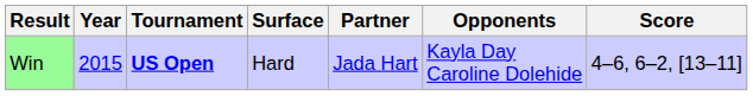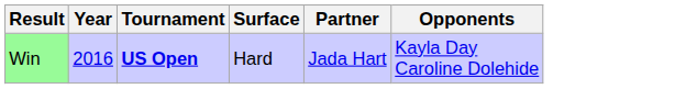 <table class="sortable wikitable">
 <tr>
 <th>Result</th>
 <th>Year</th>
 <th>Tournament</th>
 <th>Surface</th>
 <th>Partner</th>
 <th>Opponents</th>
-<th class="unsortable">Score</th>
 </tr>
 <tr style="background:#ccccff;">
 <td bgcolor=98fb98>Win</td>
-<td><a href='#'>2015</a></td>
+<td><a href='#'>2016</a></td>
 <td><strong><a href='#'>US Open</a></strong></td>
 <td>Hard</td>
 <td> <a href='#'>Jada Hart</a></td>
 <td> <a href='#'>Kayla Day</a> <br>  <a href='#'>Caroline Dolehide</a></td>
-<td>4–6, 6–2, [13–11]</td>
 </tr>
 </table>
